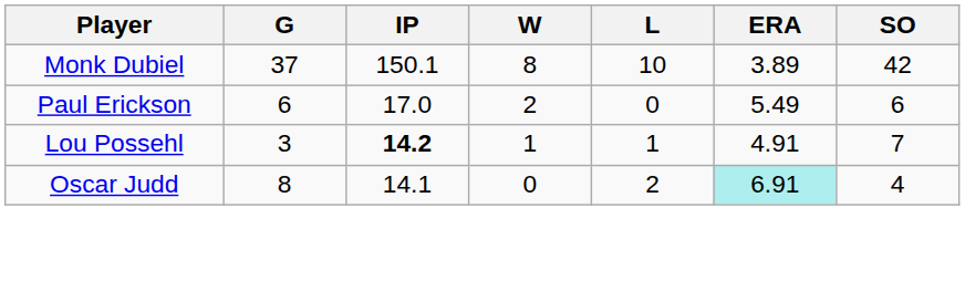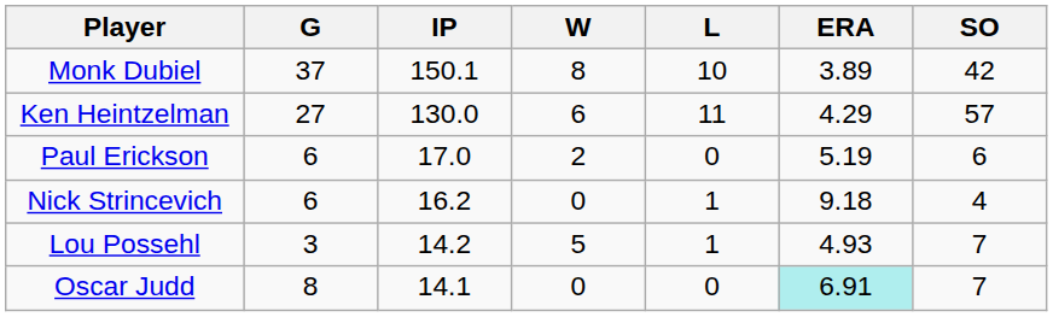 <table class="wikitable sortable">
 <tr>
 <th bgcolor="#DDDDFF" width="16%">Player</th>
 <th bgcolor="#DDDDFF" width="9%">G</th>
 <th bgcolor="#DDDDFF" width="9%">IP</th>
 <th bgcolor="#DDDDFF" width="9%">W</th>
 <th bgcolor="#DDDDFF" width="9%">L</th>
 <th bgcolor="#DDDDFF" width="9%">ERA</th>
 <th bgcolor="#DDDDFF" width="9%">SO</th>
 </tr>
 <tr align="center">
 <td><a href='#'>Monk Dubiel</a></td>
 <td>37</td>
 <td>150.1</td>
 <td>8</td>
 <td>10</td>
 <td>3.89</td>
 <td>42</td>
 </tr>
 <tr align=center>
+<td><a href='#'>Ken Heintzelman</a></td>
+<td>27</td>
+<td>130.0</td>
+<td>6</td>
+<td>11</td>
+<td>4.29</td>
+<td>57</td>
+</tr>
+<tr align=center>
 <td><a href='#'>Paul Erickson</a></td>
 <td>6</td>
 <td>17.0</td>
 <td>2</td>
 <td>0</td>
-<td>5.49</td>
+<td>5.19</td>
 <td>6</td>
+</tr>
+<tr align=center>
+<td><a href='#'>Nick Strincevich</a></td>
+<td>6</td>
+<td>16.2</td>
+<td>0</td>
+<td>1</td>
+<td>9.18</td>
+<td>4</td>
 </tr>
 <tr align=center>
 <td><a href='#'>Lou Possehl</a></td>
 <td>3</td>
-<td><strong>14.2</strong></td>
+<td>14.2</td>
+<td>5</td>
 <td>1</td>
-<td>1</td>
-<td>4.91</td>
+<td>4.93</td>
 <td>7</td>
 </tr>
 <tr align=center>
 <td><a href='#'>Oscar Judd</a></td>
 <td>8</td>
 <td>14.1</td>
 <td>0</td>
-<td>2</td>
+<td>0</td>
 <td style="background: paleturquoise;">6.91</td>
-<td>4</td>
+<td>7</td>
 </tr>
 </table>
